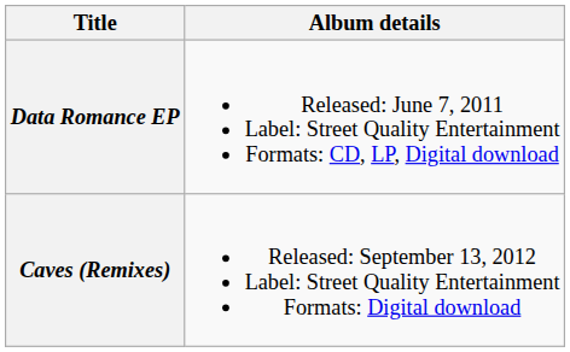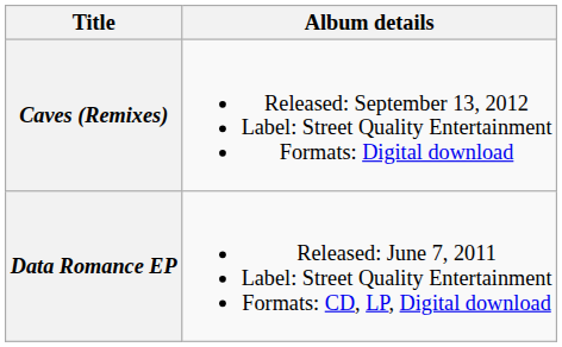 <table class="wikitable plainrowheaders" style="text-align:center;">
 <tr>
 <th scope="col">Title</th>
 <th scope="col">Album details</th>
 </tr>
 <tr>
+<th scope="row"><em>Caves (Remixes)</em></th>
+<td><br><ul><li>Released: September 13, 2012</li><li>Label: Street Quality Entertainment</li><li>Formats: <a href='#'>Digital download</a></li></ul></td>
+</tr>
+<tr>
 <th scope="row"><em>Data Romance EP</em></th>
 <td><br><ul><li>Released: June 7, 2011</li><li>Label: Street Quality Entertainment</li><li>Formats: <a href='#'>CD</a>, <a href='#'>LP</a>, <a href='#'>Digital download</a></li></ul></td>
 </tr>
-<tr>
-<th scope="row"><em>Caves (Remixes)</em></th>
-<td><br><ul><li>Released: September 13, 2012</li><li>Label: Street Quality Entertainment</li><li>Formats: <a href='#'>Digital download</a></li></ul></td>
-</tr>
 </table>
